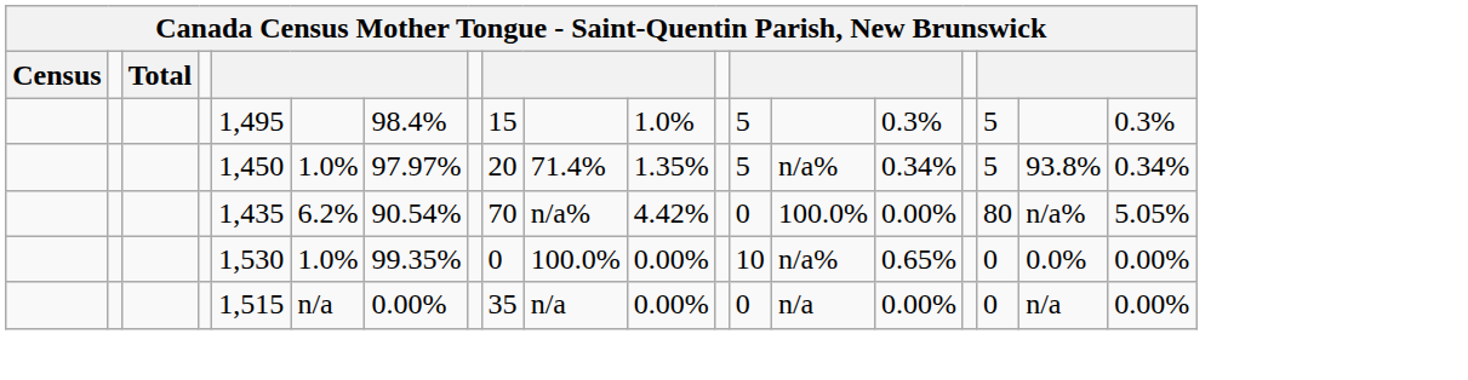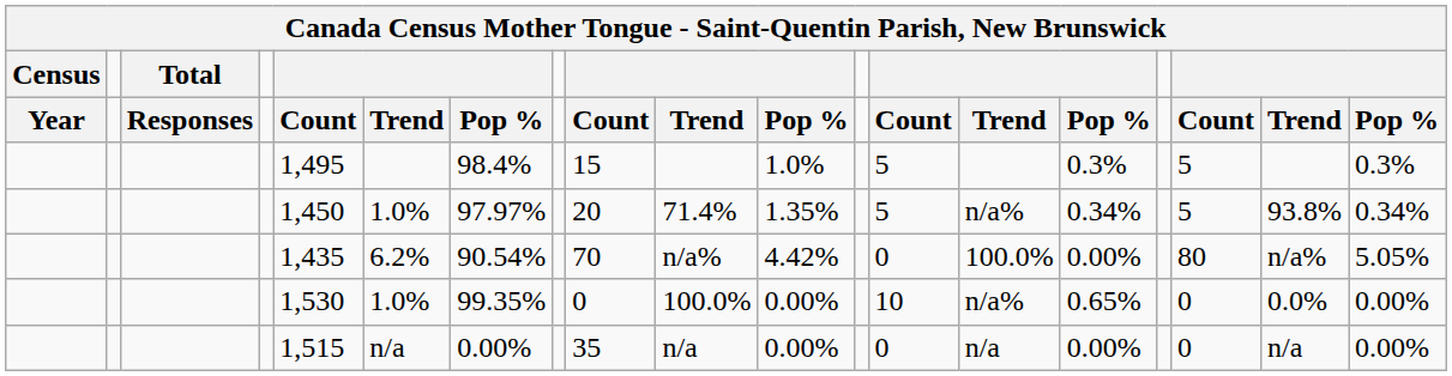 <table class="wikitable">
 <tr>
 <th colspan="19">Canada Census Mother Tongue - Saint-Quentin Parish, New Brunswick</th>
 </tr>
 <tr>
 <th>Census</th>
 <td></td>
 <th>Total</th>
 <td colspan="1"></td>
 <th colspan="3"></th>
 <td colspan="1"></td>
 <th colspan="3"></th>
 <td colspan="1"></td>
 <th colspan="3"></th>
 <td colspan="1"></td>
 <th colspan="3"></th>
+</tr>
+<tr>
+<th>Year</th>
+<td></td>
+<th>Responses</th>
+<td></td>
+<th>Count</th>
+<th>Trend</th>
+<th>Pop %</th>
+<td></td>
+<th>Count</th>
+<th>Trend</th>
+<th>Pop %</th>
+<td></td>
+<th>Count</th>
+<th>Trend</th>
+<th>Pop %</th>
+<td></td>
+<th>Count</th>
+<th>Trend</th>
+<th>Pop %</th>
 </tr>
 <tr>
 <td></td>
 <td></td>
 <td></td>
 <td></td>
 <td>1,495</td>
 <td></td>
 <td>98.4%</td>
 <td></td>
 <td>15</td>
 <td></td>
 <td>1.0%</td>
 <td></td>
 <td>5</td>
 <td></td>
 <td>0.3%</td>
 <td></td>
 <td>5</td>
 <td></td>
 <td>0.3%</td>
 </tr>
 <tr>
 <td></td>
 <td></td>
 <td></td>
 <td></td>
 <td>1,450</td>
 <td> 1.0%</td>
 <td>97.97%</td>
 <td></td>
 <td>20</td>
 <td> 71.4%</td>
 <td>1.35%</td>
 <td></td>
 <td>5</td>
 <td> n/a%</td>
 <td>0.34%</td>
 <td></td>
 <td>5</td>
 <td> 93.8%</td>
 <td>0.34%</td>
 </tr>
 <tr>
 <td></td>
 <td></td>
 <td></td>
 <td></td>
 <td>1,435</td>
 <td> 6.2%</td>
 <td>90.54%</td>
 <td></td>
 <td>70</td>
 <td> n/a%</td>
 <td>4.42%</td>
 <td></td>
 <td>0</td>
 <td> 100.0%</td>
 <td>0.00%</td>
 <td></td>
 <td>80</td>
 <td> n/a%</td>
 <td>5.05%</td>
 </tr>
 <tr>
 <td></td>
 <td></td>
 <td></td>
 <td></td>
 <td>1,530</td>
 <td> 1.0%</td>
 <td>99.35%</td>
 <td></td>
 <td>0</td>
 <td> 100.0%</td>
 <td>0.00%</td>
 <td></td>
 <td>10</td>
 <td> n/a%</td>
 <td>0.65%</td>
 <td></td>
 <td>0</td>
 <td> 0.0%</td>
 <td>0.00%</td>
 </tr>
 <tr>
 <td></td>
 <td></td>
 <td></td>
 <td></td>
 <td>1,515</td>
 <td>n/a</td>
 <td>0.00%</td>
 <td></td>
 <td>35</td>
 <td>n/a</td>
 <td>0.00%</td>
 <td></td>
 <td>0</td>
 <td>n/a</td>
 <td>0.00%</td>
 <td></td>
 <td>0</td>
 <td>n/a</td>
 <td>0.00%</td>
 </tr>
 </table>
